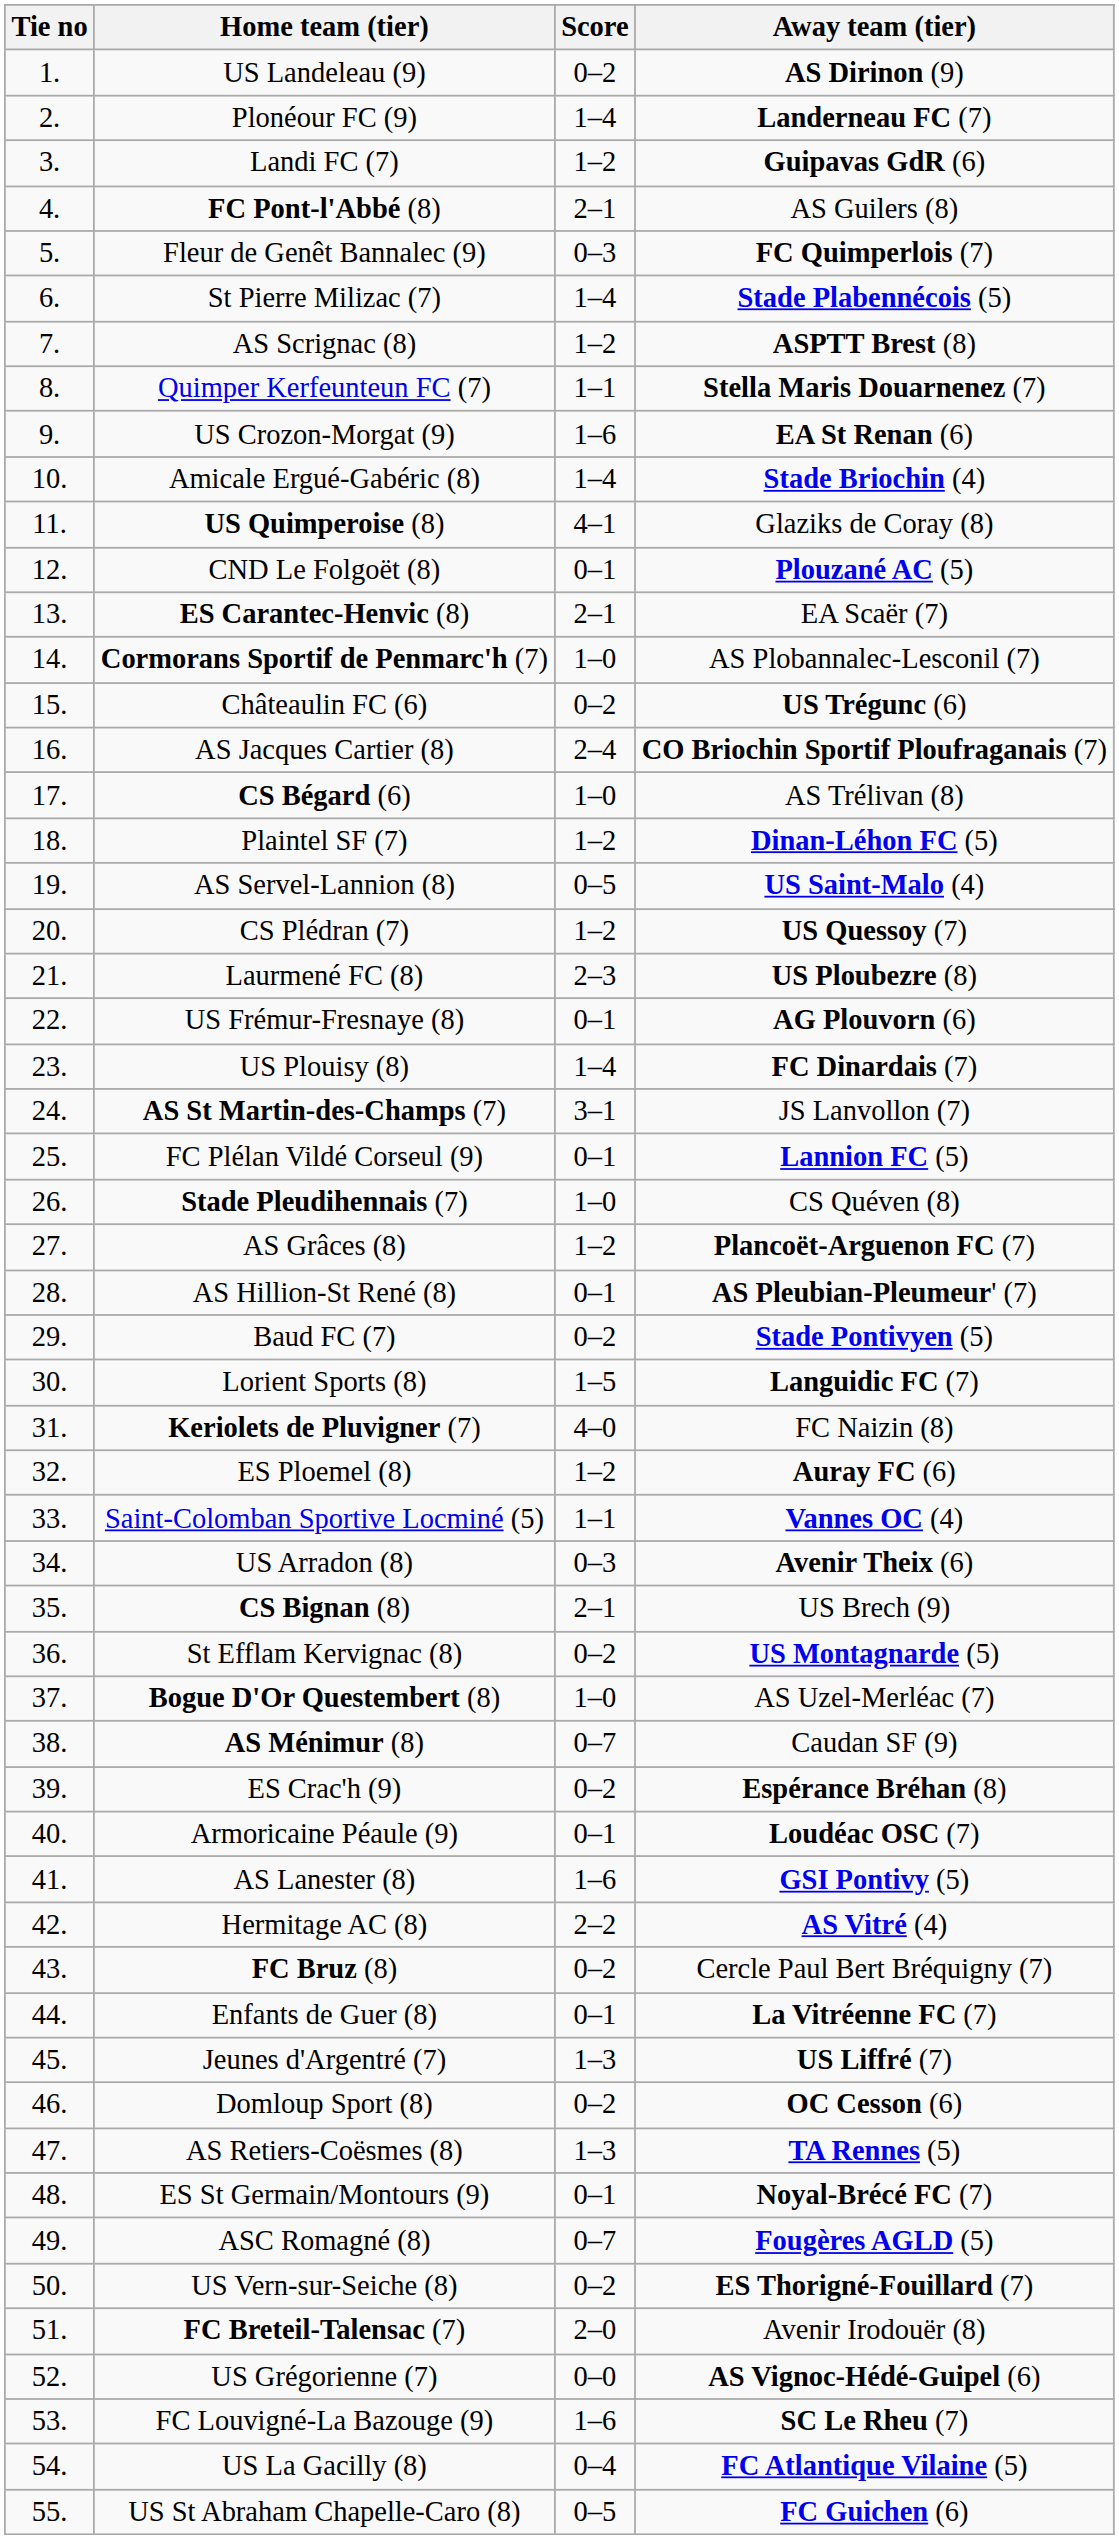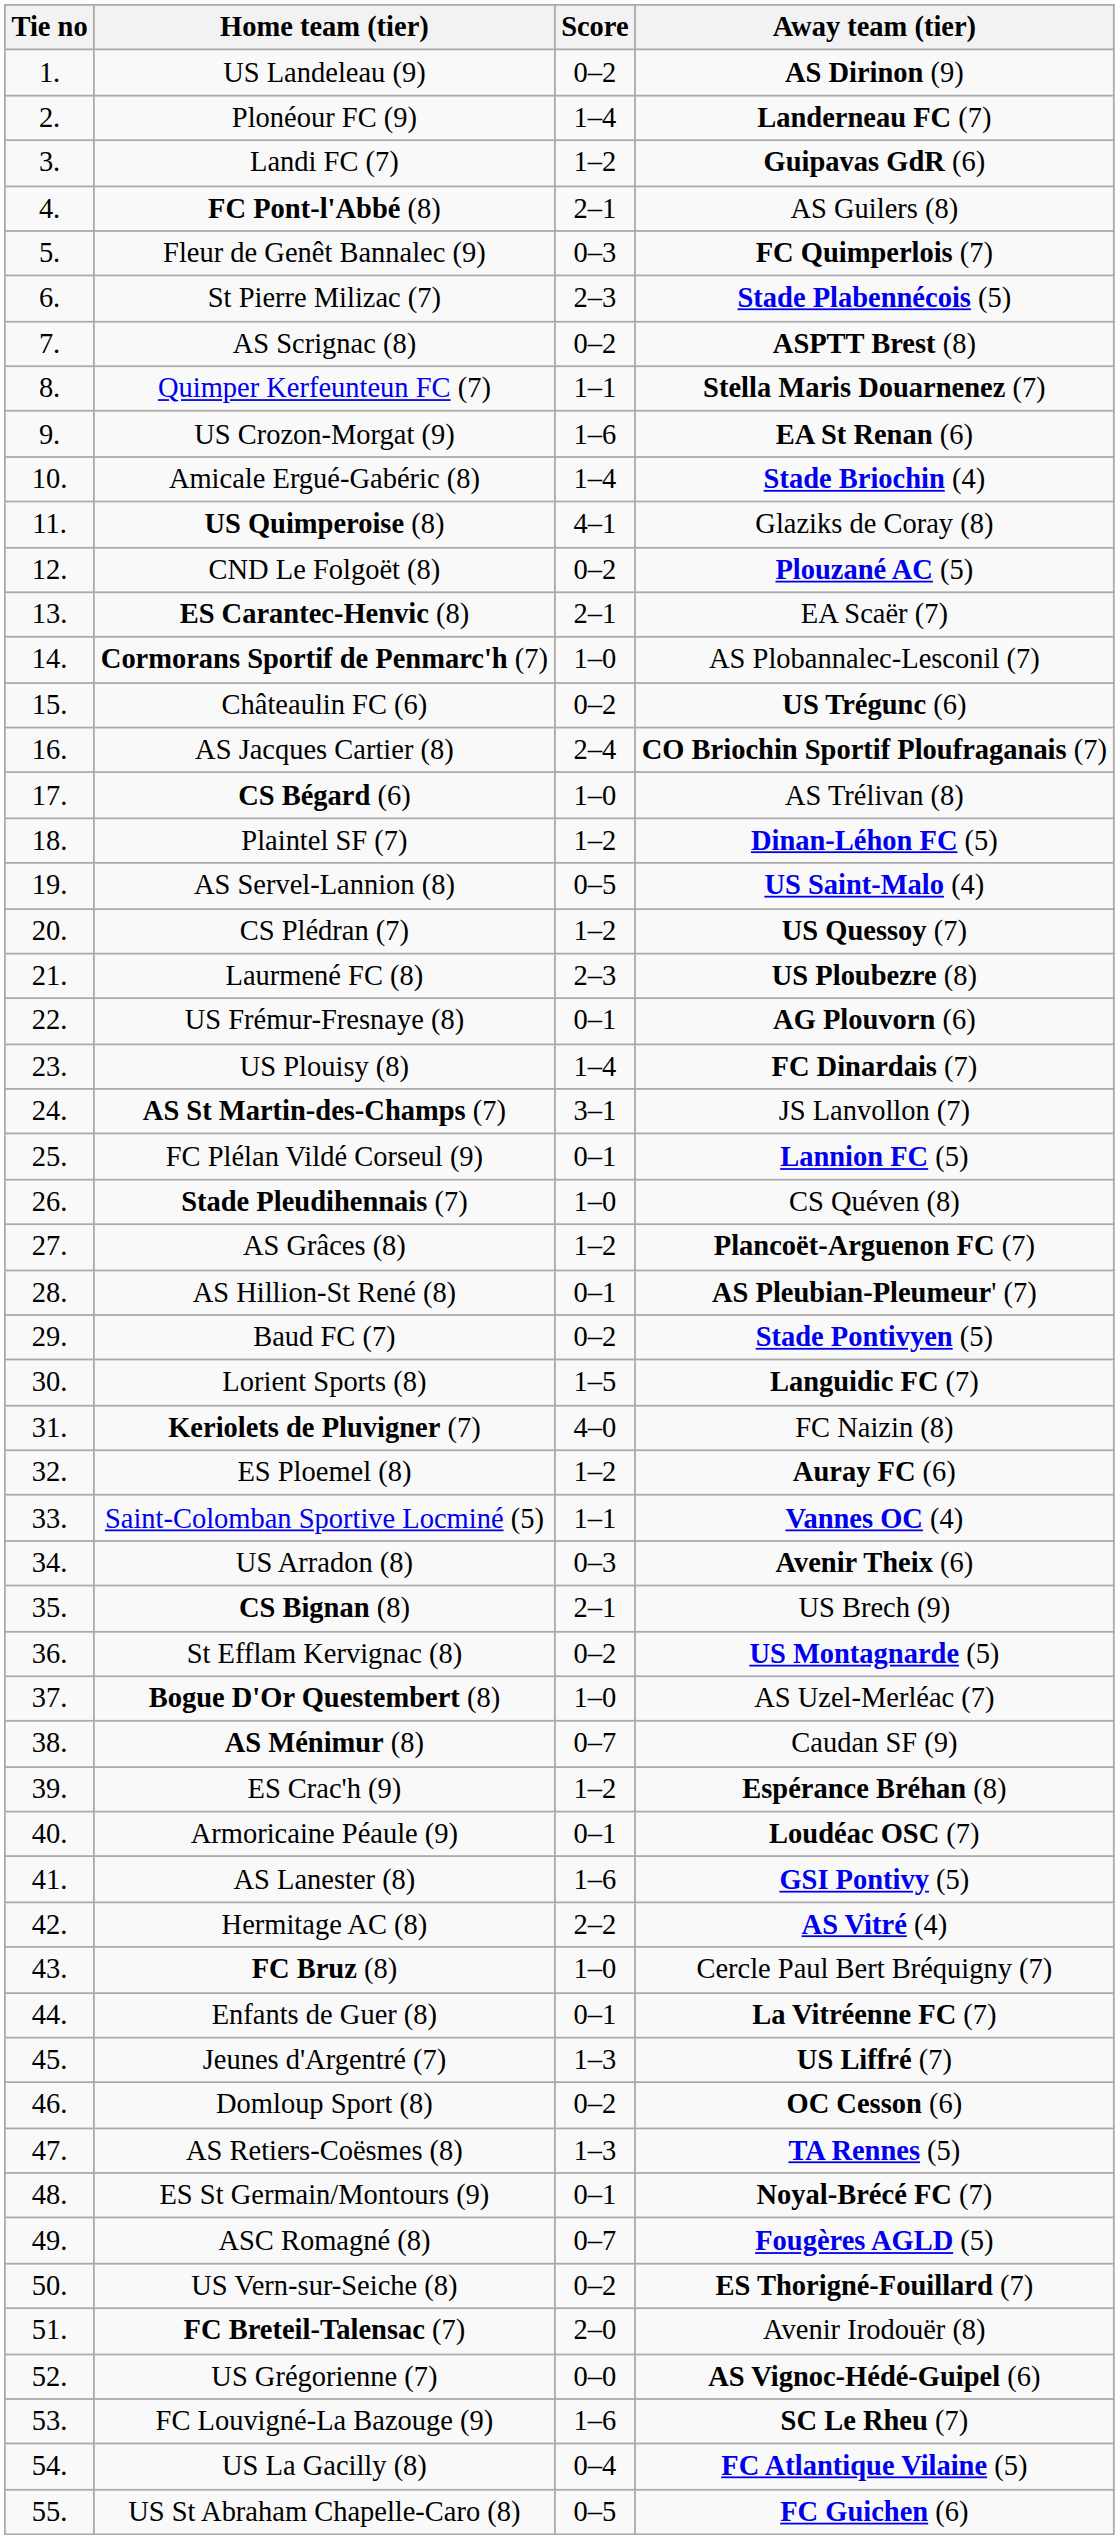 <table class="wikitable" style="text-align: center">
 <tr>
 <th>Tie no</th>
 <th>Home team (tier)</th>
 <th>Score</th>
 <th>Away team (tier)</th>
 </tr>
 <tr>
 <td>1.</td>
 <td>US Landeleau (9)</td>
 <td>0–2</td>
 <td><strong>AS Dirinon</strong> (9)</td>
 </tr>
 <tr>
 <td>2.</td>
 <td>Plonéour FC (9)</td>
 <td>1–4 </td>
 <td><strong>Landerneau FC</strong> (7)</td>
 </tr>
 <tr>
 <td>3.</td>
 <td>Landi FC (7)</td>
 <td>1–2</td>
 <td><strong>Guipavas GdR</strong> (6)</td>
 </tr>
 <tr>
 <td>4.</td>
 <td><strong>FC Pont-l'Abbé</strong> (8)</td>
 <td>2–1</td>
 <td>AS Guilers (8)</td>
 </tr>
 <tr>
 <td>5.</td>
 <td>Fleur de Genêt Bannalec (9)</td>
 <td>0–3</td>
 <td><strong>FC Quimperlois</strong> (7)</td>
 </tr>
 <tr>
 <td>6.</td>
 <td>St Pierre Milizac (7)</td>
-<td>1–4</td>
+<td>2–3</td>
 <td><strong><a href='#'>Stade Plabennécois</a></strong> (5)</td>
 </tr>
 <tr>
 <td>7.</td>
 <td>AS Scrignac (8)</td>
-<td>1–2 </td>
+<td>0–2</td>
 <td><strong>ASPTT Brest</strong> (8)</td>
 </tr>
 <tr>
 <td>8.</td>
 <td><a href='#'>Quimper Kerfeunteun FC</a> (7)</td>
 <td>1–1 </td>
 <td><strong>Stella Maris Douarnenez</strong> (7)</td>
 </tr>
 <tr>
 <td>9.</td>
 <td>US Crozon-Morgat (9)</td>
 <td>1–6</td>
 <td><strong>EA St Renan</strong> (6)</td>
 </tr>
 <tr>
 <td>10.</td>
 <td>Amicale Ergué-Gabéric (8)</td>
 <td>1–4</td>
 <td><strong><a href='#'>Stade Briochin</a></strong> (4)</td>
 </tr>
 <tr>
 <td>11.</td>
 <td><strong>US Quimperoise</strong> (8)</td>
 <td>4–1</td>
 <td>Glaziks de Coray (8)</td>
 </tr>
 <tr>
 <td>12.</td>
 <td>CND Le Folgoët (8)</td>
-<td>0–1</td>
+<td>0–2</td>
 <td><strong><a href='#'>Plouzané AC</a></strong> (5)</td>
 </tr>
 <tr>
 <td>13.</td>
 <td><strong>ES Carantec-Henvic</strong> (8)</td>
 <td>2–1</td>
 <td>EA Scaër (7)</td>
 </tr>
 <tr>
 <td>14.</td>
 <td><strong>Cormorans Sportif de Penmarc'h</strong> (7)</td>
 <td>1–0 </td>
 <td>AS Plobannalec-Lesconil (7)</td>
 </tr>
 <tr>
 <td>15.</td>
 <td>Châteaulin FC (6)</td>
 <td>0–2</td>
 <td><strong>US Trégunc</strong> (6)</td>
 </tr>
 <tr>
 <td>16.</td>
 <td>AS Jacques Cartier (8)</td>
 <td>2–4</td>
 <td><strong>CO Briochin Sportif Ploufraganais</strong> (7)</td>
 </tr>
 <tr>
 <td>17.</td>
 <td><strong>CS Bégard</strong> (6)</td>
 <td>1–0</td>
 <td>AS Trélivan (8)</td>
 </tr>
 <tr>
 <td>18.</td>
 <td>Plaintel SF (7)</td>
 <td>1–2</td>
 <td><strong><a href='#'>Dinan-Léhon FC</a></strong> (5)</td>
 </tr>
 <tr>
 <td>19.</td>
 <td>AS Servel-Lannion (8)</td>
 <td>0–5</td>
 <td><strong><a href='#'>US Saint-Malo</a></strong> (4)</td>
 </tr>
 <tr>
 <td>20.</td>
 <td>CS Plédran (7)</td>
 <td>1–2</td>
 <td><strong>US Quessoy</strong> (7)</td>
 </tr>
 <tr>
 <td>21.</td>
 <td>Laurmené FC (8)</td>
 <td>2–3</td>
 <td><strong>US Ploubezre</strong> (8)</td>
 </tr>
 <tr>
 <td>22.</td>
 <td>US Frémur-Fresnaye (8)</td>
 <td>0–1</td>
 <td><strong>AG Plouvorn</strong> (6)</td>
 </tr>
 <tr>
 <td>23.</td>
 <td>US Plouisy (8)</td>
 <td>1–4</td>
 <td><strong>FC Dinardais</strong> (7)</td>
 </tr>
 <tr>
 <td>24.</td>
 <td><strong>AS St Martin-des-Champs</strong> (7)</td>
 <td>3–1</td>
 <td>JS Lanvollon (7)</td>
 </tr>
 <tr>
 <td>25.</td>
 <td>FC Plélan Vildé Corseul (9)</td>
 <td>0–1</td>
 <td><strong><a href='#'>Lannion FC</a></strong> (5)</td>
 </tr>
 <tr>
 <td>26.</td>
 <td><strong>Stade Pleudihennais</strong> (7)</td>
 <td>1–0</td>
 <td>CS Quéven (8)</td>
 </tr>
 <tr>
 <td>27.</td>
 <td>AS Grâces (8)</td>
 <td>1–2</td>
 <td><strong>Plancoët-Arguenon FC</strong> (7)</td>
 </tr>
 <tr>
 <td>28.</td>
 <td>AS Hillion-St René (8)</td>
 <td>0–1</td>
 <td><strong>AS Pleubian-Pleumeur</strong>' (7)</td>
 </tr>
 <tr>
 <td>29.</td>
 <td>Baud FC (7)</td>
 <td>0–2</td>
 <td><strong><a href='#'>Stade Pontivyen</a></strong> (5)</td>
 </tr>
 <tr>
 <td>30.</td>
 <td>Lorient Sports (8)</td>
 <td>1–5</td>
 <td><strong>Languidic FC</strong> (7)</td>
 </tr>
 <tr>
 <td>31.</td>
 <td><strong>Keriolets de Pluvigner</strong> (7)</td>
 <td>4–0</td>
 <td>FC Naizin (8)</td>
 </tr>
 <tr>
 <td>32.</td>
 <td>ES Ploemel (8)</td>
 <td>1–2</td>
 <td><strong>Auray FC</strong> (6)</td>
 </tr>
 <tr>
 <td>33.</td>
 <td><a href='#'>Saint-Colomban Sportive Locminé</a> (5)</td>
 <td>1–1 </td>
 <td><strong><a href='#'>Vannes OC</a></strong> (4)</td>
 </tr>
 <tr>
 <td>34.</td>
 <td>US Arradon (8)</td>
 <td>0–3</td>
 <td><strong>Avenir Theix</strong> (6)</td>
 </tr>
 <tr>
 <td>35.</td>
 <td><strong>CS Bignan</strong> (8)</td>
 <td>2–1</td>
 <td>US Brech (9)</td>
 </tr>
 <tr>
 <td>36.</td>
 <td>St Efflam Kervignac (8)</td>
 <td>0–2</td>
 <td><strong><a href='#'>US Montagnarde</a></strong> (5)</td>
 </tr>
 <tr>
 <td>37.</td>
 <td><strong>Bogue D'Or Questembert</strong> (8)</td>
 <td>1–0</td>
 <td>AS Uzel-Merléac (7)</td>
 </tr>
 <tr>
 <td>38.</td>
 <td><strong>AS Ménimur</strong> (8)</td>
 <td>0–7</td>
 <td>Caudan SF (9)</td>
 </tr>
 <tr>
 <td>39.</td>
 <td>ES Crac'h (9)</td>
-<td>0–2</td>
+<td>1–2 </td>
 <td><strong>Espérance Bréhan</strong> (8)</td>
 </tr>
 <tr>
 <td>40.</td>
 <td>Armoricaine Péaule (9)</td>
 <td>0–1</td>
 <td><strong>Loudéac OSC</strong> (7)</td>
 </tr>
 <tr>
 <td>41.</td>
 <td>AS Lanester (8)</td>
 <td>1–6</td>
 <td><strong><a href='#'>GSI Pontivy</a></strong> (5)</td>
 </tr>
 <tr>
 <td>42.</td>
 <td>Hermitage AC (8)</td>
 <td>2–2 </td>
 <td><strong><a href='#'>AS Vitré</a></strong> (4)</td>
 </tr>
 <tr>
 <td>43.</td>
 <td><strong>FC Bruz</strong> (8)</td>
-<td>0–2</td>
+<td>1–0</td>
 <td>Cercle Paul Bert Bréquigny (7)</td>
 </tr>
 <tr>
 <td>44.</td>
 <td>Enfants de Guer (8)</td>
 <td>0–1</td>
 <td><strong>La Vitréenne FC</strong> (7)</td>
 </tr>
 <tr>
 <td>45.</td>
 <td>Jeunes d'Argentré (7)</td>
 <td>1–3</td>
 <td><strong>US Liffré</strong> (7)</td>
 </tr>
 <tr>
 <td>46.</td>
 <td>Domloup Sport (8)</td>
 <td>0–2</td>
 <td><strong>OC Cesson</strong> (6)</td>
 </tr>
 <tr>
 <td>47.</td>
 <td>AS Retiers-Coësmes (8)</td>
 <td>1–3</td>
 <td><strong><a href='#'>TA Rennes</a></strong> (5)</td>
 </tr>
 <tr>
 <td>48.</td>
 <td>ES St Germain/Montours (9)</td>
 <td>0–1</td>
 <td><strong>Noyal-Brécé FC</strong> (7)</td>
 </tr>
 <tr>
 <td>49.</td>
 <td>ASC Romagné (8)</td>
 <td>0–7</td>
 <td><strong><a href='#'>Fougères AGLD</a></strong> (5)</td>
 </tr>
 <tr>
 <td>50.</td>
 <td>US Vern-sur-Seiche (8)</td>
 <td>0–2</td>
 <td><strong>ES Thorigné-Fouillard</strong> (7)</td>
 </tr>
 <tr>
 <td>51.</td>
 <td><strong>FC Breteil-Talensac</strong> (7)</td>
 <td>2–0</td>
 <td>Avenir Irodouër (8)</td>
 </tr>
 <tr>
 <td>52.</td>
 <td>US Grégorienne (7)</td>
 <td>0–0 </td>
 <td><strong>AS Vignoc-Hédé-Guipel</strong> (6)</td>
 </tr>
 <tr>
 <td>53.</td>
 <td>FC Louvigné-La Bazouge (9)</td>
 <td>1–6</td>
 <td><strong>SC Le Rheu</strong> (7)</td>
 </tr>
 <tr>
 <td>54.</td>
 <td>US La Gacilly (8)</td>
 <td>0–4</td>
 <td><strong><a href='#'>FC Atlantique Vilaine</a></strong> (5)</td>
 </tr>
 <tr>
 <td>55.</td>
 <td>US St Abraham Chapelle-Caro (8)</td>
 <td>0–5</td>
 <td><strong><a href='#'>FC Guichen</a></strong> (6)</td>
 </tr>
 </table>
